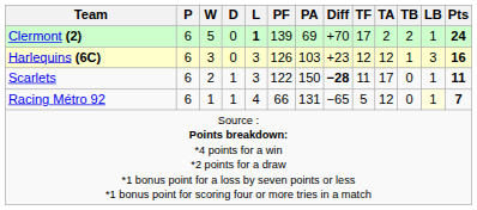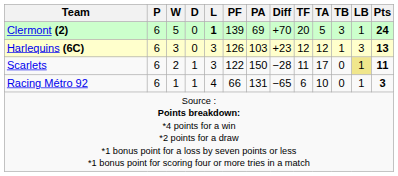 <table class="wikitable" style="text-align: center;">
 <tr>
 <th style="width:200px;">Team</th>
 <th width="20">P</th>
 <th width="20">W</th>
 <th width="20">D</th>
 <th width="20">L</th>
 <th width="20">PF</th>
 <th width="20">PA</th>
 <th width="20">Diff</th>
 <th width="20">TF</th>
 <th width="20">TA</th>
 <th width="20">TB</th>
 <th width="20">LB</th>
 <th width="20">Pts</th>
 </tr>
 <tr bgcolor="#ccffcc">
 <td align=left> <a href='#'>Clermont</a> <strong>(2)</strong></td>
 <td>6</td>
 <td>5</td>
 <td>0</td>
 <td><strong>1</strong></td>
 <td>139</td>
 <td>69</td>
 <td>+70</td>
-<td>17</td>
-<td>2</td>
-<td>2</td>
+<td>20</td>
+<td>5</td>
+<td>3</td>
 <td>1</td>
 <td><strong>24</strong></td>
 </tr>
 <tr bgcolor="#ffffcc">
 <td align=left> <a href='#'>Harlequins</a> <strong>(6C)</strong></td>
 <td>6</td>
 <td>3</td>
 <td>0</td>
 <td>3</td>
 <td>126</td>
 <td>103</td>
 <td>+23</td>
 <td>12</td>
 <td>12</td>
 <td>1</td>
 <td>3</td>
-<td><strong>16</strong></td>
+<td><strong>13</strong></td>
 </tr>
 <tr>
 <td align=left> <a href='#'>Scarlets</a></td>
 <td>6</td>
 <td>2</td>
 <td>1</td>
 <td>3</td>
 <td>122</td>
 <td>150</td>
-<td><strong>−28</strong></td>
+<td>−28</td>
 <td>11</td>
 <td>17</td>
 <td>0</td>
-<td>1</td>
+<td style="background: khaki;">1</td>
 <td><strong>11</strong></td>
 </tr>
 <tr>
 <td align=left> <a href='#'>Racing Métro 92</a></td>
 <td>6</td>
 <td>1</td>
 <td>1</td>
 <td>4</td>
 <td>66</td>
 <td>131</td>
 <td>−65</td>
-<td>5</td>
-<td>12</td>
+<td>6</td>
+<td>10</td>
 <td>0</td>
-<td style="background: lightyellow;">1</td>
-<td><strong>7</strong></td>
+<td>1</td>
+<td><strong>3</strong></td>
 </tr>
 <tr |align=left|>
 <td colspan="14" style="border:0px"><small>Source : <br><strong>Points breakdown:</strong><br>*4 points for a win<br>*2 points for a draw<br>*1 bonus point for a loss by seven points or less<br>*1 bonus point for scoring four or more tries in a match</small></td>
 </tr>
 </table>
